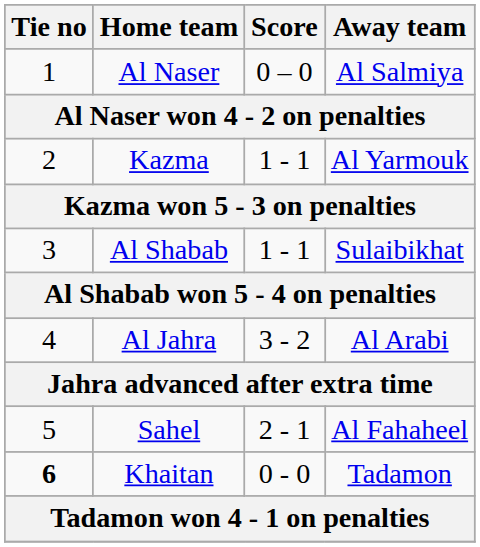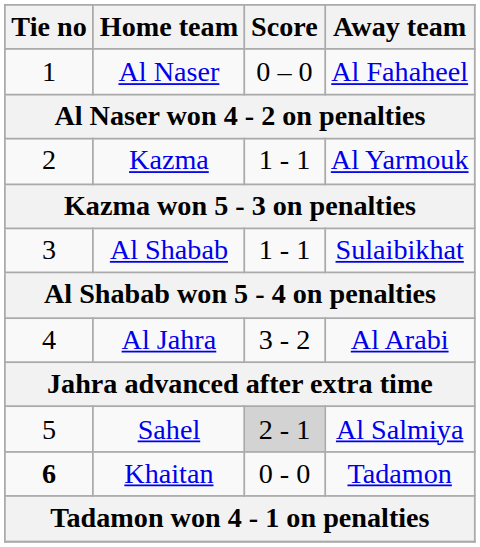 <table class="wikitable" style="text-align: center">
 <tr>
 <th>Tie no</th>
 <th>Home team</th>
 <th>Score</th>
 <th>Away team</th>
 </tr>
 <tr>
 <td>1</td>
 <td><a href='#'>Al Naser</a></td>
 <td>0 – 0</td>
-<td><a href='#'>Al Salmiya</a></td>
+<td><a href='#'>Al Fahaheel</a></td>
 </tr>
 <tr>
 <th colspan="4">Al Naser won 4 - 2 on penalties</th>
 </tr>
 <tr>
 <td>2</td>
 <td><a href='#'>Kazma</a></td>
 <td>1 - 1</td>
 <td><a href='#'>Al Yarmouk</a></td>
 </tr>
 <tr>
 <th colspan="4">Kazma won 5 - 3 on penalties</th>
 </tr>
 <tr>
 <td>3</td>
 <td><a href='#'>Al Shabab</a></td>
 <td>1 - 1</td>
 <td><a href='#'>Sulaibikhat</a></td>
 </tr>
 <tr>
 <th colspan="4">Al Shabab won 5 - 4 on penalties</th>
 </tr>
 <tr>
 <td>4</td>
 <td><a href='#'>Al Jahra</a></td>
 <td>3 - 2</td>
 <td><a href='#'>Al Arabi</a></td>
 </tr>
 <tr>
 <th colspan="4">Jahra advanced after extra time</th>
 </tr>
 <tr>
 <td>5</td>
 <td><a href='#'>Sahel</a></td>
-<td>2 - 1</td>
-<td><a href='#'>Al Fahaheel</a></td>
+<td style="background: lightgrey;">2 - 1</td>
+<td><a href='#'>Al Salmiya</a></td>
 </tr>
 <tr>
 <td><strong>6</strong></td>
 <td><a href='#'>Khaitan</a></td>
 <td>0 - 0</td>
 <td><a href='#'>Tadamon</a></td>
 </tr>
 <tr>
 <th colspan="4">Tadamon won 4 - 1 on penalties</th>
 </tr>
 <tr>
 </tr>
 </table>
